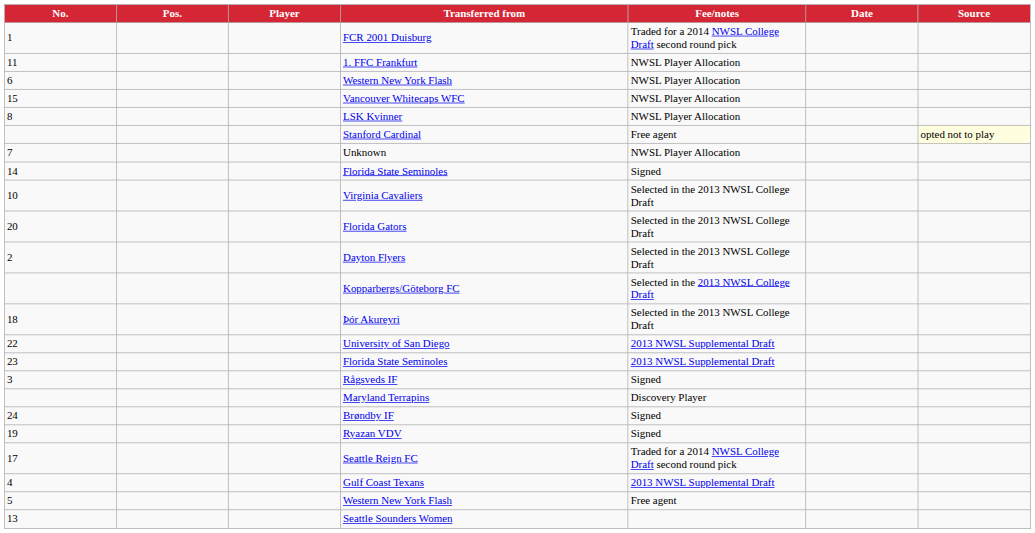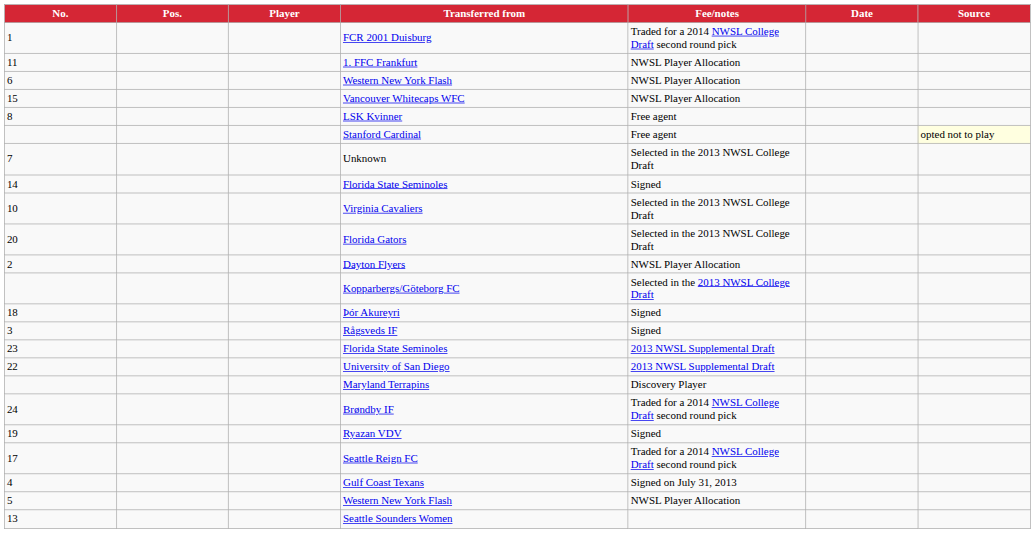 <table class="wikitable sortable" style="width:90%; text-align:center; font-size:95%; text-align:left;">
 <tr>
 <th style="color:white; background:#D52635; width:50px;"><strong>No.</strong></th>
 <th style="color:white; background:#D52635; width:50px;"><strong>Pos.</strong></th>
 <th style="color:white; background:#D52635; width:50px;"><strong>Player</strong></th>
 <th style="color:white; background:#D52635; width:50px;"><strong>Transferred from</strong></th>
 <th style="color:white; background:#D52635; width:50px;"><strong>Fee/notes</strong></th>
 <th style="color:white; background:#D52635; width:50px;"><strong>Date</strong></th>
 <th style="color:white; background:#D52635; width:50px;"><strong>Source</strong></th>
 </tr>
 <tr>
 <td>1</td>
 <td align=center></td>
 <td></td>
 <td> <a href='#'>FCR 2001 Duisburg</a></td>
 <td>Traded for a 2014 <a href='#'>NWSL College Draft</a> second round pick</td>
 <td></td>
 <td></td>
 </tr>
 <tr>
 <td>11</td>
 <td align=center></td>
 <td></td>
 <td> <a href='#'>1. FFC Frankfurt</a></td>
 <td>NWSL Player Allocation</td>
 <td></td>
 <td></td>
 </tr>
 <tr>
 <td>6</td>
 <td align=center></td>
 <td></td>
 <td> <a href='#'>Western New York Flash</a></td>
 <td>NWSL Player Allocation</td>
 <td></td>
 <td></td>
 </tr>
 <tr>
 <td>15</td>
 <td align=center></td>
 <td></td>
 <td> <a href='#'>Vancouver Whitecaps WFC</a></td>
 <td>NWSL Player Allocation</td>
 <td></td>
 <td></td>
 </tr>
 <tr>
 <td>8</td>
 <td align=center></td>
 <td></td>
 <td> <a href='#'>LSK Kvinner</a></td>
-<td>NWSL Player Allocation</td>
+<td>Free agent</td>
 <td></td>
 <td></td>
 </tr>
 <tr>
 <td></td>
 <td align=center></td>
 <td></td>
 <td> <a href='#'>Stanford Cardinal</a></td>
 <td>Free agent</td>
 <td></td>
 <td style="background: lightyellow;">opted not to play </td>
 </tr>
 <tr>
 <td>7</td>
 <td align=center></td>
 <td></td>
 <td>Unknown</td>
-<td>NWSL Player Allocation</td>
+<td>Selected in the 2013 NWSL College Draft</td>
 <td></td>
 <td></td>
 </tr>
 <tr>
 <td>14</td>
 <td align=center></td>
 <td></td>
 <td> <a href='#'>Florida State Seminoles</a></td>
 <td>Signed</td>
 <td></td>
 <td></td>
 </tr>
 <tr>
 <td>10</td>
 <td align=center></td>
 <td></td>
 <td> <a href='#'>Virginia Cavaliers</a></td>
 <td>Selected in the 2013 NWSL College Draft</td>
 <td></td>
 <td></td>
 </tr>
 <tr>
 <td>20</td>
 <td align=center></td>
 <td></td>
 <td> <a href='#'>Florida Gators</a></td>
 <td>Selected in the 2013 NWSL College Draft</td>
 <td></td>
 <td></td>
 </tr>
 <tr>
 <td>2</td>
 <td align=center></td>
 <td></td>
 <td> <a href='#'>Dayton Flyers</a></td>
-<td>Selected in the 2013 NWSL College Draft</td>
+<td>NWSL Player Allocation</td>
 <td></td>
 <td></td>
 </tr>
 <tr>
 <td></td>
 <td align=center></td>
 <td></td>
 <td> <a href='#'>Kopparbergs/Göteborg FC</a></td>
 <td>Selected in the <a href='#'>2013 NWSL College Draft</a></td>
 <td></td>
 <td></td>
 </tr>
 <tr>
 <td>18</td>
 <td align=center></td>
 <td></td>
 <td> <a href='#'>Þór Akureyri</a></td>
-<td>Selected in the 2013 NWSL College Draft</td>
+<td>Signed</td>
 <td></td>
 <td></td>
 </tr>
 <tr>
-<td>22</td>
+<td>3</td>
 <td align=center></td>
 <td></td>
-<td> <a href='#'>University of San Diego</a></td>
-<td><a href='#'>2013 NWSL Supplemental Draft</a></td>
+<td> <a href='#'>Rågsveds IF</a></td>
+<td>Signed</td>
 <td></td>
 <td></td>
 </tr>
 <tr>
 <td>23</td>
 <td align=center></td>
 <td></td>
 <td> <a href='#'>Florida State Seminoles</a></td>
 <td><a href='#'>2013 NWSL Supplemental Draft</a></td>
 <td></td>
 <td></td>
 </tr>
 <tr>
-<td>3</td>
+<td>22</td>
 <td align=center></td>
 <td></td>
-<td> <a href='#'>Rågsveds IF</a></td>
-<td>Signed</td>
+<td> <a href='#'>University of San Diego</a></td>
+<td><a href='#'>2013 NWSL Supplemental Draft</a></td>
 <td></td>
 <td></td>
 </tr>
 <tr>
 <td></td>
 <td align=center></td>
 <td></td>
 <td> <a href='#'>Maryland Terrapins</a></td>
 <td>Discovery Player</td>
 <td></td>
 <td></td>
 </tr>
 <tr>
 <td>24</td>
 <td align=center></td>
 <td></td>
 <td> <a href='#'>Brøndby IF</a></td>
-<td>Signed</td>
+<td>Traded for a 2014 <a href='#'>NWSL College Draft</a> second round pick</td>
 <td></td>
 <td></td>
 </tr>
 <tr>
 <td>19</td>
 <td align=center></td>
 <td></td>
 <td> <a href='#'>Ryazan VDV</a></td>
 <td>Signed</td>
 <td></td>
 <td></td>
 </tr>
 <tr>
 <td>17</td>
 <td align=center></td>
 <td></td>
 <td> <a href='#'>Seattle Reign FC</a></td>
 <td>Traded for a 2014 <a href='#'>NWSL College Draft</a> second round pick</td>
 <td></td>
 <td></td>
 </tr>
 <tr>
 <td>4</td>
 <td align=center></td>
 <td></td>
 <td> <a href='#'>Gulf Coast Texans</a></td>
-<td><a href='#'>2013 NWSL Supplemental Draft</a></td>
+<td>Signed on July 31, 2013</td>
 <td></td>
 <td></td>
 </tr>
 <tr>
 <td>5</td>
 <td align=center></td>
 <td></td>
 <td> <a href='#'>Western New York Flash</a></td>
-<td>Free agent</td>
+<td>NWSL Player Allocation</td>
 <td></td>
 <td></td>
 </tr>
 <tr>
 <td>13</td>
 <td align=center></td>
 <td></td>
 <td> <a href='#'>Seattle Sounders Women</a></td>
 <td></td>
 <td></td>
 <td></td>
 </tr>
 </table>
